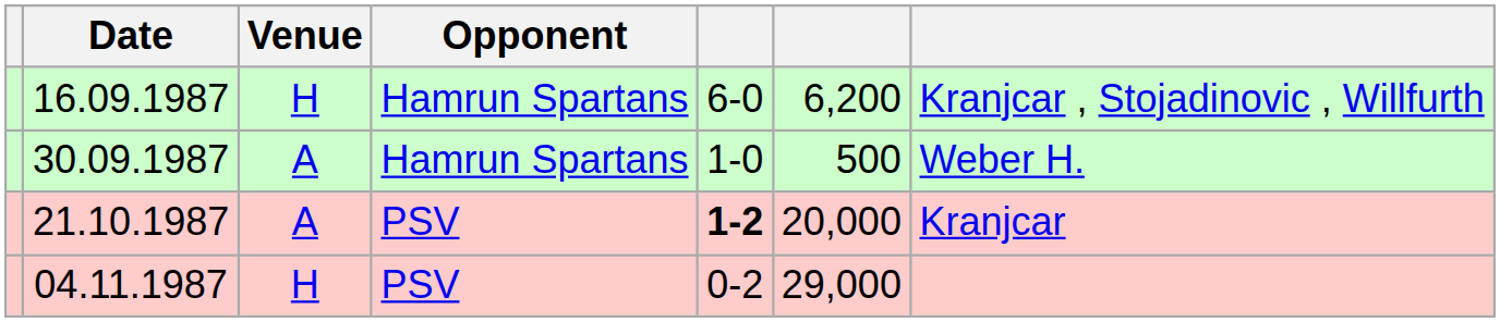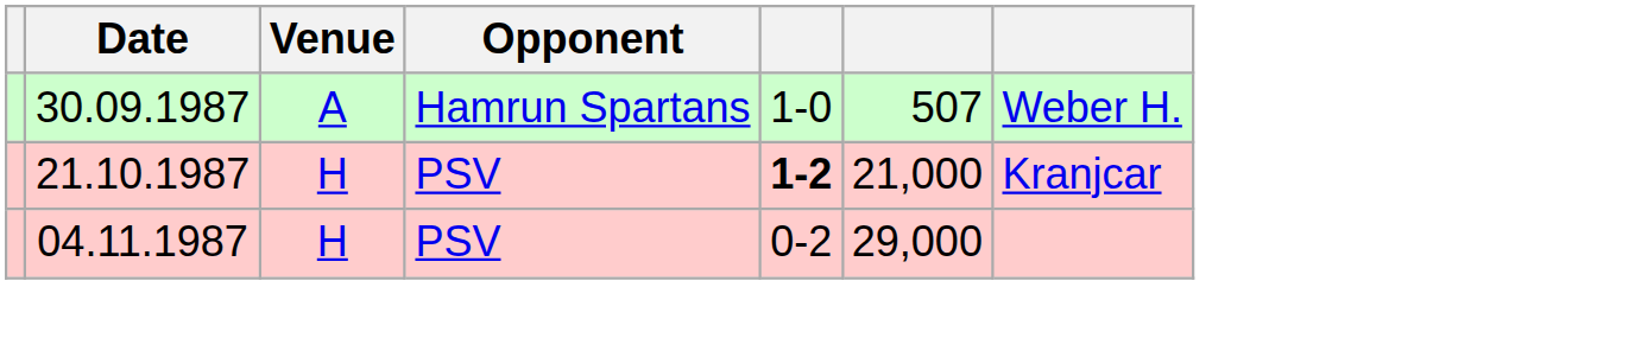 <table class="wikitable" Style="text-align: center">
 <tr>
 <th></th>
 <th>Date</th>
 <th>Venue</th>
 <th>Opponent</th>
 <th></th>
 <th></th>
 <th></th>
 </tr>
 <tr style="background:#cfc">
 <td></td>
-<td>16.09.1987</td>
-<td><a href='#'>H</a></td>
-<td align="left"><a href='#'>Hamrun Spartans</a> </td>
-<td>6-0</td>
-<td align="right">6,200</td>
-<td align="left"><a href='#'>Kranjcar</a>  , <a href='#'>Stojadinovic</a>   , <a href='#'>Willfurth</a> </td>
-</tr>
-<tr style="background:#cfc">
-<td></td>
 <td>30.09.1987</td>
 <td><a href='#'>A</a></td>
 <td align="left"><a href='#'>Hamrun Spartans</a> </td>
 <td>1-0</td>
-<td align="right">500</td>
+<td align="right">507</td>
 <td align="left"><a href='#'>Weber H.</a> </td>
 </tr>
 <tr style="background:#fcc">
 <td></td>
 <td>21.10.1987</td>
-<td><a href='#'>A</a></td>
+<td><a href='#'>H</a></td>
 <td align="left"><a href='#'>PSV</a> </td>
 <td><strong>1-2</strong></td>
-<td align="right">20,000</td>
+<td align="right">21,000</td>
 <td align="left"><a href='#'>Kranjcar</a> </td>
 </tr>
 <tr style="background:#fcc">
 <td></td>
 <td>04.11.1987</td>
 <td><a href='#'>H</a></td>
 <td align="left"><a href='#'>PSV</a> </td>
 <td>0-2</td>
 <td align="right">29,000</td>
 <td align="left"></td>
 </tr>
 </table>
